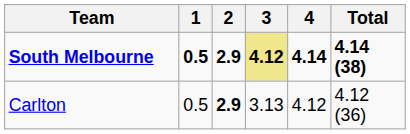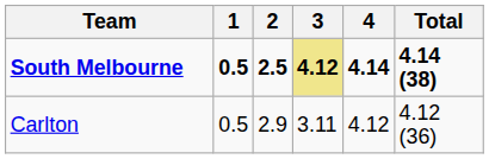 <table class="wikitable">
 <tr>
 <th width=150px>Team</th>
 <th width=20px>1</th>
 <th width=20px>2</th>
 <th width=20px>3</th>
 <th width=20px>4</th>
 <th width=60px>Total</th>
 </tr>
 <tr>
 <td><strong><a href='#'>South Melbourne</a></strong></td>
 <td><strong>0.5</strong></td>
-<td><strong>2.9</strong></td>
+<td><strong>2.5</strong></td>
 <td style="background: khaki;"><strong>4.12</strong></td>
 <td><strong>4.14</strong></td>
 <td><strong>4.14 (38)</strong></td>
 </tr>
 <tr>
 <td><a href='#'>Carlton</a></td>
 <td>0.5</td>
-<td><strong>2.9</strong></td>
-<td>3.13</td>
+<td>2.9</td>
+<td>3.11</td>
 <td>4.12</td>
 <td>4.12 (36)</td>
 </tr>
 </table>
